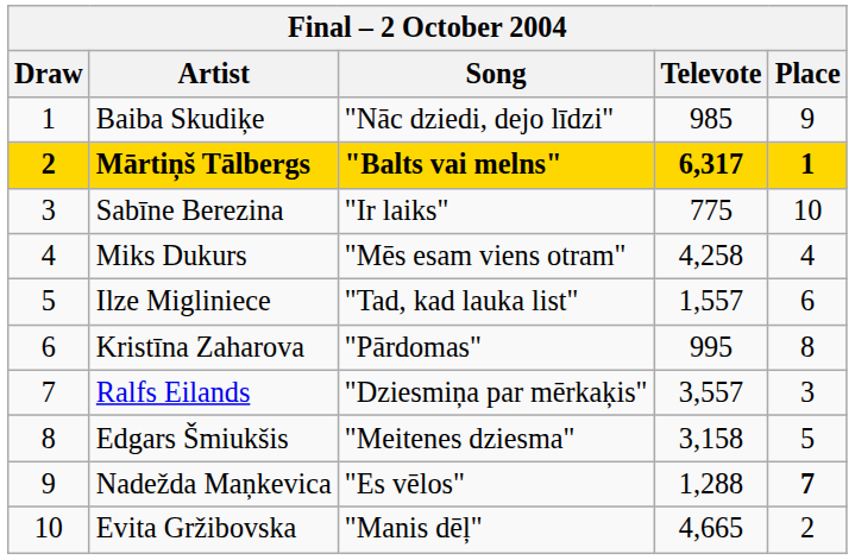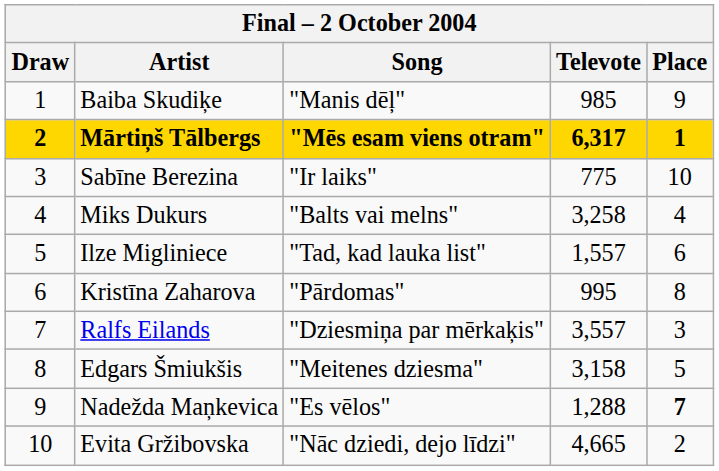 <table class="sortable wikitable" style="margin: 1em auto 1em auto; text-align:center">
 <tr>
 <th colspan="5">Final – 2 October 2004</th>
 </tr>
 <tr>
 <th>Draw</th>
 <th>Artist</th>
 <th>Song</th>
 <th>Televote</th>
 <th>Place</th>
 </tr>
 <tr>
 <td>1</td>
 <td align="left">Baiba Skudiķe</td>
-<td align="left">"Nāc dziedi, dejo līdzi"</td>
+<td align="left">"Manis dēļ"</td>
 <td>985</td>
 <td>9</td>
 </tr>
 <tr style="font-weight:bold; background:gold;">
 <td>2</td>
 <td align="left">Mārtiņš Tālbergs</td>
-<td align="left">"Balts vai melns"</td>
+<td align="left">"Mēs esam viens otram"</td>
 <td>6,317</td>
 <td>1</td>
 </tr>
 <tr>
 <td>3</td>
 <td align="left">Sabīne Berezina</td>
 <td align="left">"Ir laiks"</td>
 <td>775</td>
 <td>10</td>
 </tr>
 <tr>
 <td>4</td>
 <td align="left">Miks Dukurs</td>
-<td align="left">"Mēs esam viens otram"</td>
-<td>4,258</td>
+<td align="left">"Balts vai melns"</td>
+<td>3,258</td>
 <td>4</td>
 </tr>
 <tr>
 <td>5</td>
 <td align="left">Ilze Migliniece</td>
 <td align="left">"Tad, kad lauka list"</td>
 <td>1,557</td>
 <td>6</td>
 </tr>
 <tr>
 <td>6</td>
 <td align="left">Kristīna Zaharova</td>
 <td align="left">"Pārdomas"</td>
 <td>995</td>
 <td>8</td>
 </tr>
 <tr>
 <td>7</td>
 <td align="left"><a href='#'>Ralfs Eilands</a></td>
 <td align="left">"Dziesmiņa par mērkaķis"</td>
 <td>3,557</td>
 <td>3</td>
 </tr>
 <tr>
 <td>8</td>
 <td align="left">Edgars Šmiukšis</td>
 <td align="left">"Meitenes dziesma"</td>
 <td>3,158</td>
 <td>5</td>
 </tr>
 <tr>
 <td>9</td>
 <td align="left">Nadežda Maņkevica</td>
 <td align="left">"Es vēlos"</td>
 <td>1,288</td>
 <td><strong>7</strong></td>
 </tr>
 <tr>
 <td>10</td>
 <td align="left">Evita Gržibovska</td>
-<td align="left">"Manis dēļ"</td>
+<td align="left">"Nāc dziedi, dejo līdzi"</td>
 <td>4,665</td>
 <td>2</td>
 </tr>
 </table>
